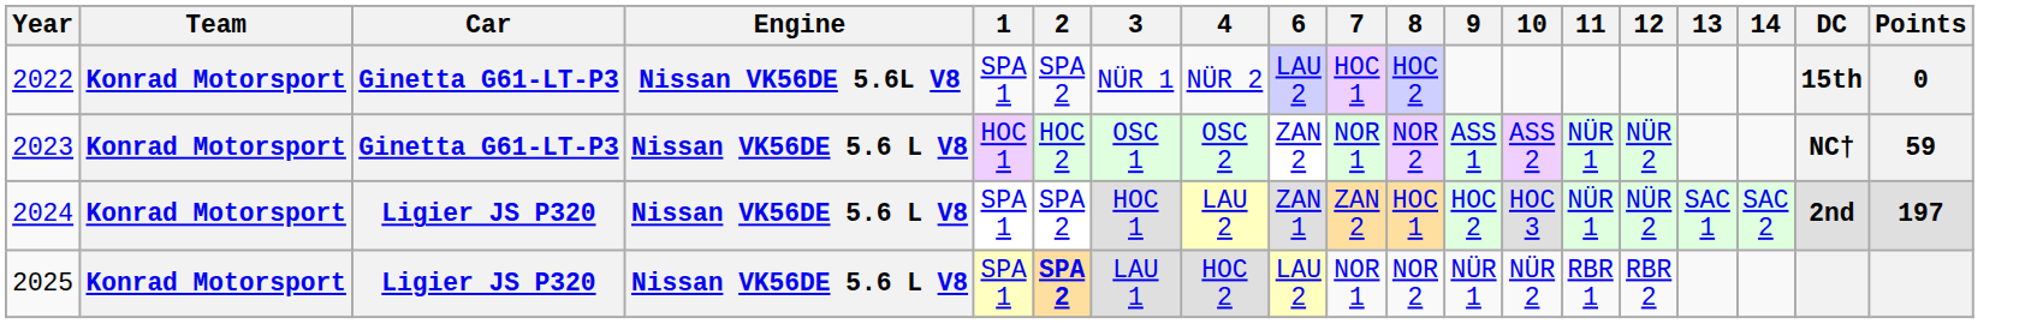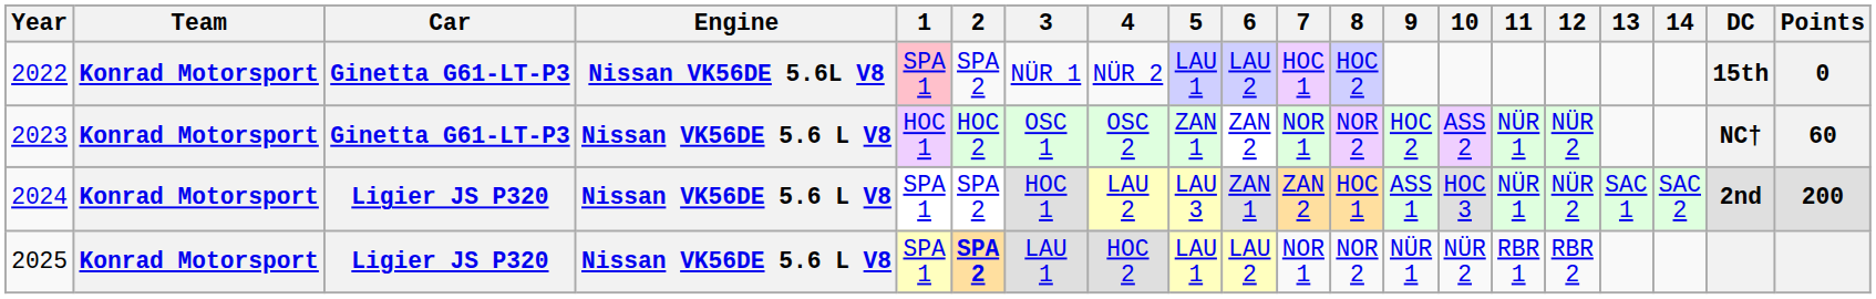 <table class="wikitable" style="text-align:center; font-size:85%">
 <tr>
 <th>Year</th>
 <th>Team</th>
 <th>Car</th>
 <th>Engine</th>
 <th>1</th>
 <th>2</th>
 <th>3</th>
 <th>4</th>
+<th>5</th>
 <th>6</th>
 <th>7</th>
 <th>8</th>
 <th>9</th>
 <th>10</th>
 <th>11</th>
 <th>12</th>
 <th>13</th>
 <th>14</th>
 <th>DC</th>
 <th>Points</th>
 </tr>
 <tr>
 <td><a href='#'>2022</a></td>
 <th><a href='#'>Konrad Motorsport</a></th>
 <th><a href='#'>Ginetta G61-LT-P3</a></th>
 <th><a href='#'>Nissan VK56DE</a> 5.6L <a href='#'>V8</a></th>
-<td><a href='#'>SPA<br>1</a></td>
+<td style="background: pink;"><a href='#'>SPA<br>1</a></td>
 <td><a href='#'>SPA<br>2</a></td>
 <td><a href='#'>NÜR 1</a></td>
 <td><a href='#'>NÜR 2</a></td>
+<td style="background:#CFCFFF;"><a href='#'>LAU<br>1</a><br></td>
 <td style="background:#CFCFFF;"><a href='#'>LAU<br>2</a><br></td>
 <td style="background:#EFCFFF;"><a href='#'>HOC<br>1</a><br></td>
 <td style="background:#CFCFFF;"><a href='#'>HOC<br>2</a><br></td>
 <td></td>
 <td></td>
 <td></td>
 <td></td>
 <td></td>
 <td></td>
 <th>15th</th>
 <th>0</th>
 </tr>
 <tr>
 <td><a href='#'>2023</a></td>
 <th nowrap><a href='#'>Konrad Motorsport</a></th>
 <th nowrap><a href='#'>Ginetta G61-LT-P3</a></th>
 <th nowrap><a href='#'>Nissan</a> <a href='#'>VK56DE</a> 5.6 L <a href='#'>V8</a></th>
 <td style="background:#EFCFFF;"><a href='#'>HOC<br>1</a><br></td>
 <td style="background:#DFFFDF;"><a href='#'>HOC<br>2</a><br></td>
 <td style="background:#DFFFDF;"><a href='#'>OSC<br>1</a><br></td>
 <td style="background:#DFFFDF;"><a href='#'>OSC<br>2</a><br></td>
+<td style="background:#DFFFDF;"><a href='#'>ZAN<br>1</a><br></td>
 <td style="background:#FFFFFF"><a href='#'>ZAN<br>2</a><br></td>
 <td style="background:#DFFFDF;"><a href='#'>NOR<br>1</a><br></td>
 <td style="background:#EFCFFF;"><a href='#'>NOR<br>2</a><br></td>
-<td style="background:#DFFFDF;"><a href='#'>ASS<br>1</a><br></td>
+<td style="background:#DFFFDF;"><a href='#'>HOC<br>2</a><br></td>
 <td style="background:#EFCFFF;"><a href='#'>ASS<br>2</a><br></td>
 <td style="background:#DFFFDF;"><a href='#'>NÜR<br>1</a><br></td>
 <td style="background:#DFFFDF;"><a href='#'>NÜR<br>2</a><br></td>
 <td></td>
 <td></td>
 <th>NC†</th>
-<th>59</th>
+<th>60</th>
 </tr>
 <tr>
 <td><a href='#'>2024</a></td>
 <th><a href='#'>Konrad Motorsport</a></th>
 <th><a href='#'>Ligier JS P320</a></th>
 <th><a href='#'>Nissan</a> <a href='#'>VK56DE</a> 5.6 L <a href='#'>V8</a></th>
 <td style="background:#FFFFFF;"><a href='#'>SPA<br>1</a><br></td>
 <td style="background:#FFFFFF;"><a href='#'>SPA<br>2</a><br></td>
 <td style="background:#DFDFDF;"><a href='#'>HOC<br>1</a><br></td>
 <td style="background:#FFFFBF;"><a href='#'>LAU<br>2</a><br></td>
+<td style="background:#FFFFBF;"><a href='#'>LAU<br>3</a><br></td>
 <td style="background:#DFDFDF;"><a href='#'>ZAN<br>1</a><br></td>
 <td style="background:#FFDF9F;"><a href='#'>ZAN<br>2</a><br></td>
 <td style="background:#FFDF9F;"><a href='#'>HOC<br>1</a><br></td>
-<td style="background:#DFFFDF;"><a href='#'>HOC<br>2</a><br></td>
+<td style="background:#DFFFDF;"><a href='#'>ASS<br>1</a><br></td>
 <td style="background:#DFDFDF;"><a href='#'>HOC<br>3</a><br></td>
 <td style="background:#DFFFDF;"><a href='#'>NÜR<br>1</a><br></td>
 <td style="background:#DFFFDF;"><a href='#'>NÜR<br>2</a><br></td>
 <td style="background:#DFFFDF;"><a href='#'>SAC<br>1</a><br></td>
 <td style="background:#DFFFDF;"><a href='#'>SAC<br>2</a><br></td>
 <th style="background:#DFDFDF;">2nd</th>
-<th style="background:#DFDFDF;">197</th>
+<th style="background:#DFDFDF;">200</th>
 </tr>
 <tr>
 <td>2025</td>
 <th><a href='#'>Konrad Motorsport</a></th>
 <th><a href='#'>Ligier JS P320</a></th>
 <th><a href='#'>Nissan</a> <a href='#'>VK56DE</a> 5.6 L <a href='#'>V8</a></th>
 <td style="background:#FFFFBF;"><a href='#'>SPA<br>1</a><br></td>
 <td style="background:#FFDF9F;"><strong><a href='#'>SPA<br>2</a><br></strong></td>
 <td style="background:#DFDFDF;"><a href='#'>LAU<br>1</a><br></td>
 <td style="background:#DFDFDF;"><a href='#'>HOC<br>2</a><br></td>
+<td style="background:#FFFFBF;"><a href='#'>LAU<br>1</a><br></td>
 <td style="background:#FFFFBF;"><a href='#'>LAU<br>2</a><br></td>
 <td><a href='#'>NOR<br>1</a><br></td>
 <td><a href='#'>NOR<br>2</a><br></td>
 <td><a href='#'>NÜR<br>1</a><br></td>
 <td><a href='#'>NÜR<br>2</a><br></td>
 <td><a href='#'>RBR<br>1</a><br></td>
 <td><a href='#'>RBR<br>2</a><br></td>
 <td></td>
 <td></td>
 <th></th>
 <th></th>
 </tr>
 </table>
